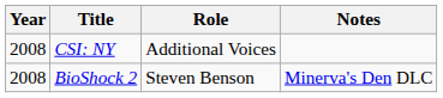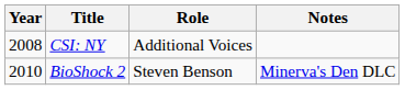 <table class="wikitable sortable">
 <tr>
 <th>Year</th>
 <th>Title</th>
 <th>Role</th>
 <th class="unsortable">Notes</th>
 </tr>
 <tr>
 <td>2008</td>
 <td><em><a href='#'>CSI: NY</a></em></td>
 <td>Additional Voices</td>
 <td></td>
 </tr>
 <tr>
-<td>2008</td>
+<td>2010</td>
 <td><em><a href='#'>BioShock 2</a></em></td>
 <td>Steven Benson</td>
 <td><a href='#'>Minerva's Den</a> DLC</td>
 </tr>
 </table>
